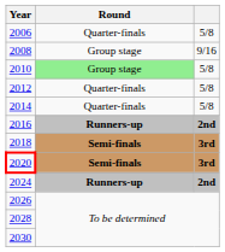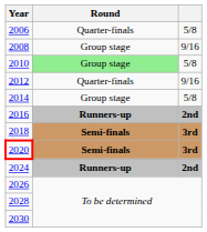 <table class="wikitable" style="text-align: center; font-size:90%">
 <tr>
 <th>Year</th>
 <th style="width:200px">Round</th>
 <th></th>
 </tr>
 <tr>
 <td><a href='#'>2006</a></td>
 <td>Quarter-finals</td>
 <td>5/8</td>
 </tr>
 <tr>
 <td><a href='#'>2008</a></td>
 <td>Group stage</td>
 <td>9/16</td>
 </tr>
 <tr>
 <td><a href='#'>2010</a></td>
 <td style="background: lightgreen;">Group stage</td>
 <td>5/8</td>
 </tr>
 <tr>
 <td><a href='#'>2012</a></td>
 <td>Quarter-finals</td>
-<td>5/8</td>
+<td>9/16</td>
 </tr>
 <tr>
 <td><a href='#'>2014</a></td>
-<td>Quarter-finals</td>
+<td>Group stage</td>
 <td>5/8</td>
 </tr>
 <tr>
 <td><a href='#'>2016</a></td>
 <td bgcolor=Silver><strong>Runners-up</strong></td>
 <td bgcolor=Silver><strong>2nd</strong></td>
 </tr>
 <tr>
 <td><a href='#'>2018</a></td>
 <td bgcolor="cc9966"><strong>Semi-finals</strong></td>
 <td bgcolor="cc9966"><strong>3rd</strong></td>
 </tr>
 <tr>
 <td style="border: 3px solid red"><a href='#'>2020</a></td>
 <td bgcolor="cc9966"><strong>Semi-finals</strong></td>
 <td bgcolor="cc9966"><strong>3rd</strong></td>
 </tr>
 <tr>
 <td><a href='#'>2024</a></td>
 <td bgcolor=Silver><strong>Runners-up</strong></td>
 <td bgcolor=Silver><strong>2nd</strong></td>
 </tr>
 <tr>
 <td><a href='#'>2026</a></td>
 <td colspan="2" rowspan="3"><em>To be determined</em></td>
 </tr>
 <tr>
 <td><a href='#'>2028</a></td>
 </tr>
 <tr>
 <td><a href='#'>2030</a></td>
 </tr>
 </table>
